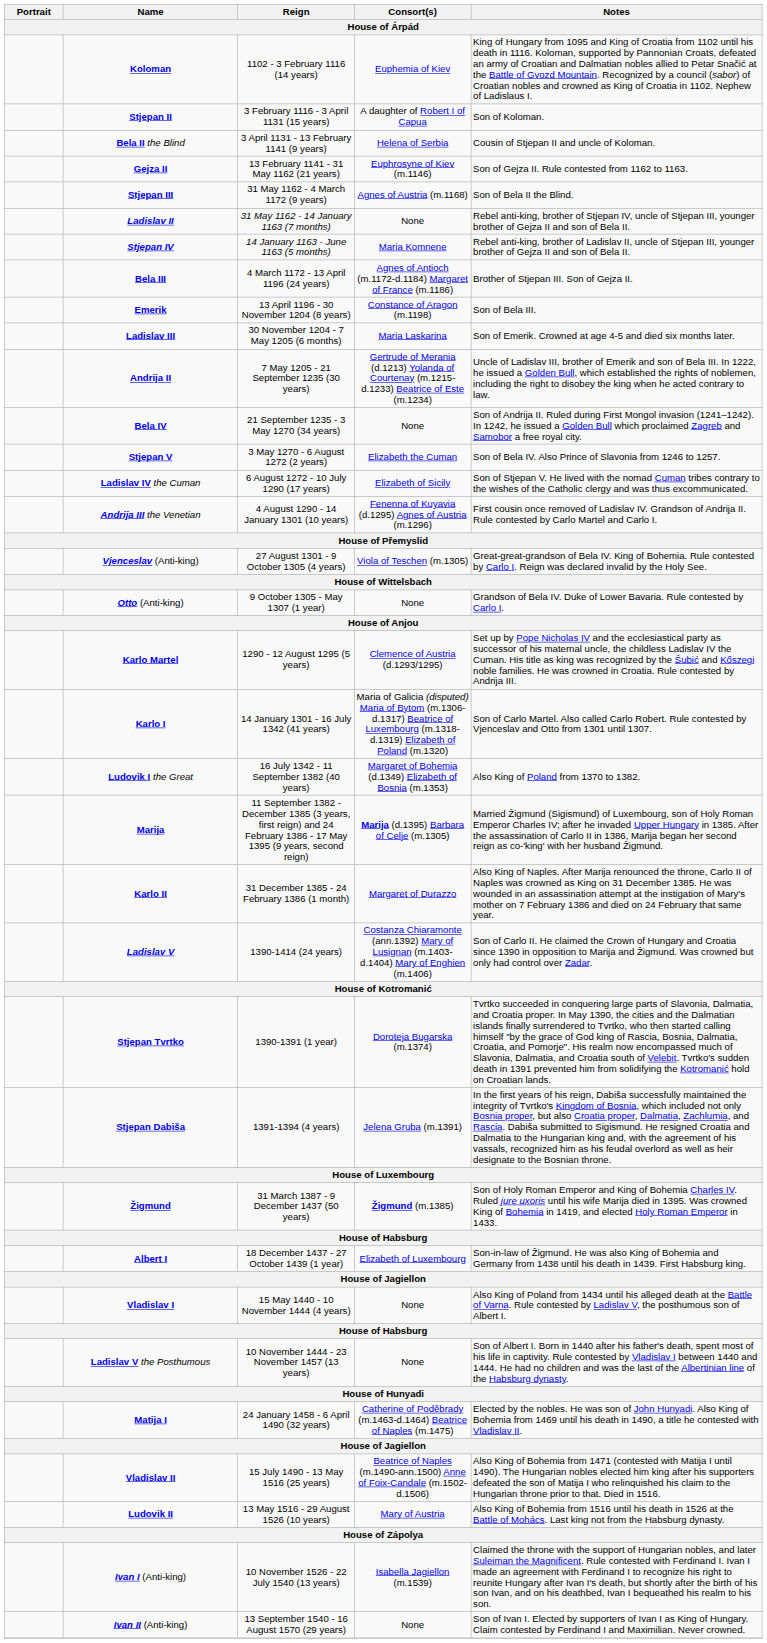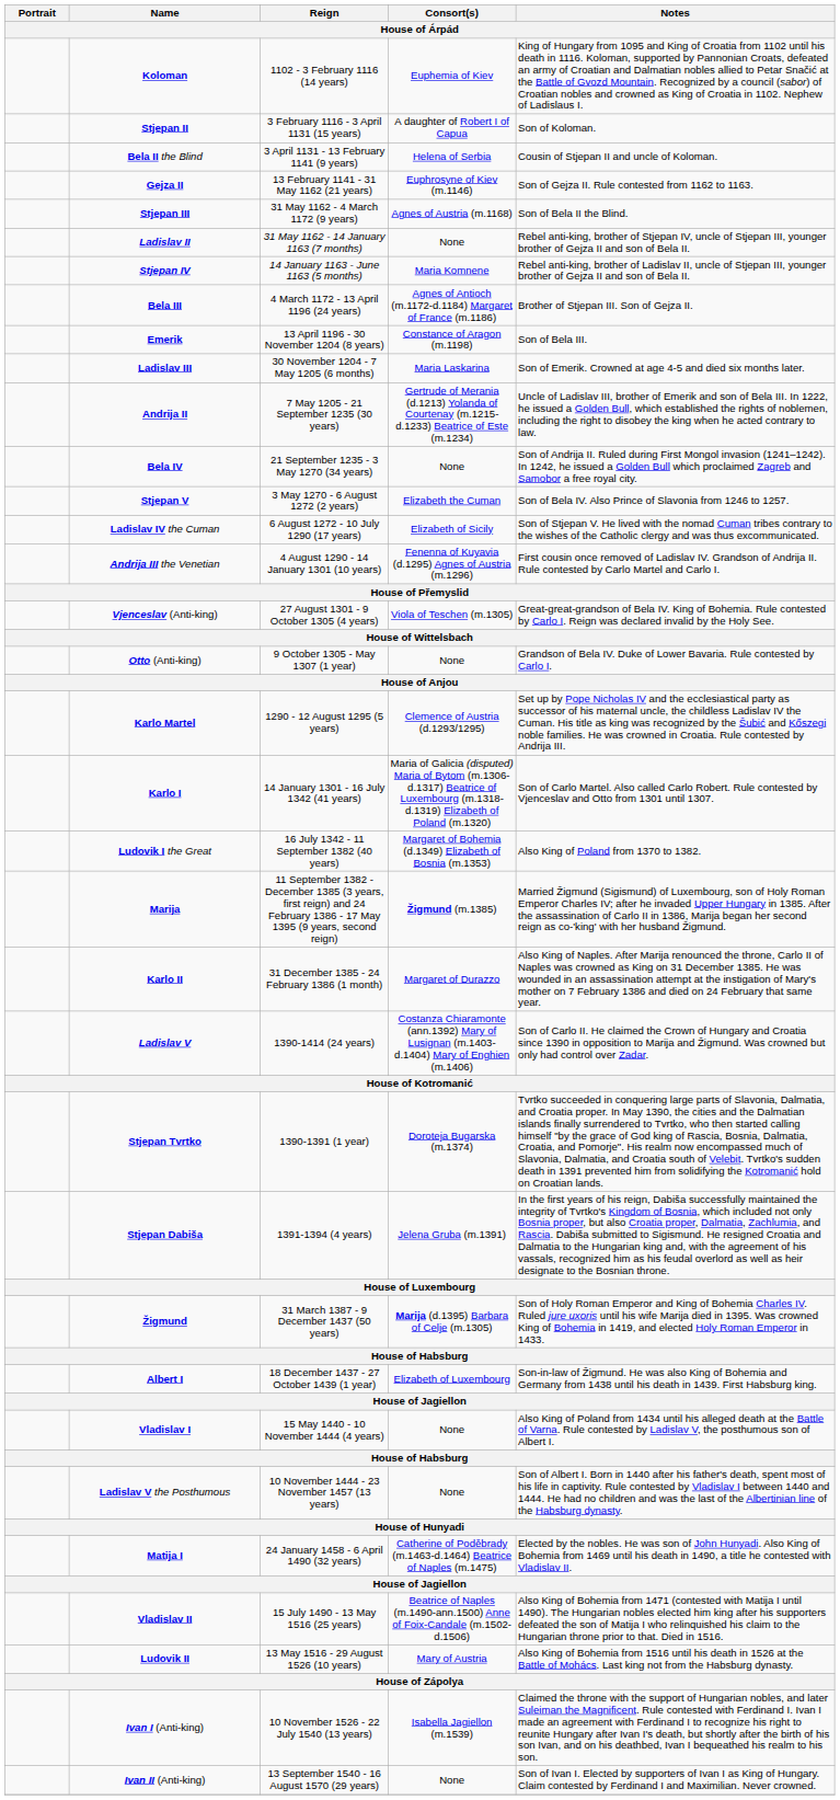 <table class="wikitable" style="text-align:center" width=100%>
 <tr>
 <th width=5%>Portrait</th>
 <th width=15%>Name</th>
 <th width=10%>Reign</th>
 <th width=10%>Consort(s)</th>
 <th width=25%>Notes</th>
 </tr>
 <tr>
 <th colspan="5">House of Árpád</th>
 </tr>
 <tr>
 <td></td>
 <td><strong><a href='#'>Koloman</a></strong></td>
 <td>1102 - 3 February 1116 (14 years)</td>
 <td><a href='#'>Euphemia of Kiev</a></td>
 <td align="left">King of Hungary from 1095 and King of Croatia from 1102 until his death in 1116. Koloman, supported by Pannonian Croats, defeated an army of Croatian and Dalmatian nobles allied to Petar Snačić at the <a href='#'>Battle of Gvozd Mountain</a>. Recognized by a council (<em>sabor</em>) of Croatian nobles and crowned as King of Croatia in 1102. Nephew of Ladislaus I.</td>
 </tr>
 <tr>
 <td></td>
 <td><strong><a href='#'>Stjepan II</a></strong></td>
 <td>3 February 1116 - 3 April 1131 (15 years)</td>
 <td>A daughter of <a href='#'>Robert I of Capua</a></td>
 <td align="left">Son of Koloman.</td>
 </tr>
 <tr>
 <td></td>
 <td><strong><a href='#'>Bela II</a></strong> <em>the Blind</em></td>
 <td>3 April 1131 - 13 February 1141 (9 years)</td>
 <td><a href='#'>Helena of Serbia</a></td>
 <td align="left">Cousin of Stjepan II and uncle of Koloman.</td>
 </tr>
 <tr>
 <td></td>
 <td><strong><a href='#'>Gejza II</a></strong></td>
 <td>13 February 1141 - 31 May 1162 (21 years)</td>
 <td><a href='#'>Euphrosyne of Kiev</a> (m.1146)</td>
 <td align="left">Son of Gejza II. Rule contested from 1162 to 1163.</td>
 </tr>
 <tr>
 <td></td>
 <td><strong><a href='#'>Stjepan III</a></strong></td>
 <td>31 May 1162 - 4 March 1172 (9 years)</td>
 <td><a href='#'>Agnes of Austria</a> (m.1168)</td>
 <td align="left">Son of Bela II the Blind.</td>
 </tr>
 <tr>
 <td></td>
 <td><strong><a href='#'><em>Ladislav II</em></a></strong></td>
 <td><em>31 May 1162 - 14 January 1163 (7 months)</em></td>
 <td>None</td>
 <td align="left">Rebel anti-king, brother of Stjepan IV, uncle of Stjepan III, younger brother of Gejza II and son of Bela II.</td>
 </tr>
 <tr>
 <td></td>
 <td><strong><a href='#'><em>Stjepan IV</em></a></strong></td>
 <td><em>14 January 1163 - June 1163 (5 months)</em></td>
 <td><a href='#'>Maria Komnene</a></td>
 <td align="left">Rebel anti-king, brother of Ladislav II, uncle of Stjepan III, younger brother of Gejza II and son of Bela II.</td>
 </tr>
 <tr>
 <td></td>
 <td><strong><a href='#'>Bela III</a></strong></td>
 <td>4 March 1172 - 13 April 1196 (24 years)</td>
 <td><a href='#'>Agnes of Antioch</a> (m.1172-d.1184) <a href='#'>Margaret of France</a> (m.1186)</td>
 <td align="left">Brother of Stjepan III. Son of Gejza II.</td>
 </tr>
 <tr>
 <td></td>
 <td><strong><a href='#'>Emerik</a></strong></td>
 <td>13 April 1196 - 30 November 1204 (8 years)</td>
 <td><a href='#'>Constance of Aragon</a> (m.1198)</td>
 <td align="left">Son of Bela III.</td>
 </tr>
 <tr>
 <td></td>
 <td><strong><a href='#'>Ladislav III</a></strong></td>
 <td>30 November 1204 - 7 May 1205 (6 months)</td>
 <td><a href='#'>Maria Laskarina</a></td>
 <td align="left">Son of Emerik. Crowned at age 4-5 and died six months later.</td>
 </tr>
 <tr>
 <td></td>
 <td><strong><a href='#'>Andrija II</a></strong></td>
 <td>7 May 1205 - 21 September 1235 (30 years)</td>
 <td><a href='#'>Gertrude of Merania</a> (d.1213) <a href='#'>Yolanda of Courtenay</a> (m.1215-d.1233) <a href='#'>Beatrice of Este</a> (m.1234)</td>
 <td align="left">Uncle of Ladislav III, brother of Emerik and son of Bela III. In 1222, he issued a <a href='#'>Golden Bull</a>, which established the rights of noblemen, including the right to disobey the king when he acted contrary to law.</td>
 </tr>
 <tr>
 <td></td>
 <td><strong><a href='#'>Bela IV</a></strong></td>
 <td>21 September 1235 - 3 May 1270 (34 years)</td>
 <td>None</td>
 <td align="left">Son of Andrija II. Ruled during First Mongol invasion (1241–1242). In 1242, he issued a <a href='#'>Golden Bull</a> which proclaimed <a href='#'>Zagreb</a> and <a href='#'>Samobor</a> a free royal city.</td>
 </tr>
 <tr>
 <td></td>
 <td><strong><a href='#'>Stjepan V</a></strong></td>
 <td>3 May 1270 - 6 August 1272 (2 years)</td>
 <td><a href='#'>Elizabeth the Cuman</a></td>
 <td align="left">Son of Bela IV. Also Prince of Slavonia from 1246 to 1257.</td>
 </tr>
 <tr>
 <td></td>
 <td><strong><a href='#'>Ladislav IV</a></strong> <em>the Cuman</em></td>
 <td>6 August 1272 - 10 July 1290 (17 years)</td>
 <td><a href='#'>Elizabeth of Sicily</a></td>
 <td align="left">Son of Stjepan V. He lived with the nomad <a href='#'>Cuman</a> tribes contrary to the wishes of the Catholic clergy and was thus excommunicated.</td>
 </tr>
 <tr>
 <td></td>
 <td><strong><em><a href='#'>Andrija III</a></em></strong> <em>the Venetian</em></td>
 <td>4 August 1290 - 14 January 1301 (10 years)</td>
 <td><a href='#'>Fenenna of Kuyavia</a> (d.1295)  <a href='#'>Agnes of Austria</a> (m.1296)</td>
 <td align="left">First cousin once removed of Ladislav IV. Grandson of Andrija II. Rule contested by Carlo Martel and Carlo I.</td>
 </tr>
 <tr>
 <th colspan="5" width="5%">House of Přemyslid</th>
 </tr>
 <tr>
 <td></td>
 <td><strong><a href='#'><em>Vjenceslav</em></a></strong> (Anti-king)</td>
 <td>27 August 1301 - 9 October 1305 (4 years)</td>
 <td><a href='#'>Viola of Teschen</a> (m.1305)</td>
 <td align="left">Great-great-grandson of Bela IV. King of Bohemia. Rule contested by <a href='#'>Carlo I</a>. Reign was declared invalid by the Holy See.</td>
 </tr>
 <tr>
 <th colspan="5" width="5%">House of Wittelsbach</th>
 </tr>
 <tr>
 <td></td>
 <td><strong><a href='#'><em>Otto</em></a></strong> (Anti-king)</td>
 <td>9 October 1305 - May 1307 (1 year)</td>
 <td>None</td>
 <td align="left">Grandson of Bela IV. Duke of Lower Bavaria. Rule contested by <a href='#'>Carlo I</a>.</td>
 </tr>
 <tr>
 <th colspan="5" width="5%">House of Anjou</th>
 </tr>
 <tr>
 <td></td>
 <td><strong><a href='#'>Karlo Martel</a></strong></td>
 <td>1290 - 12 August 1295 (5 years)</td>
 <td><a href='#'>Clemence of Austria</a> (d.1293/1295)</td>
 <td align="left">Set up by <a href='#'>Pope Nicholas IV</a> and the ecclesiastical party as successor of his maternal uncle, the childless Ladislav IV the Cuman. His title as king was recognized by the <a href='#'>Šubić</a> and <a href='#'>Kőszegi</a> noble families. He was crowned in Croatia. Rule contested by Andrija III.</td>
 </tr>
 <tr>
 <td></td>
 <td><strong><a href='#'>Karlo I</a></strong></td>
 <td>14 January 1301 - 16 July 1342 (41 years)</td>
 <td>Maria of Galicia <em>(disputed)</em> <a href='#'>Maria of Bytom</a> (m.1306-d.1317) <a href='#'>Beatrice of Luxembourg</a> (m.1318-d.1319) <a href='#'>Elizabeth of Poland</a> (m.1320)</td>
 <td align="left">Son of Carlo Martel. Also called Carlo Robert. Rule contested by Vjenceslav and Otto from 1301 until 1307.</td>
 </tr>
 <tr>
 <td></td>
 <td><strong><a href='#'>Ludovik I</a></strong> <em>the Great</em></td>
 <td>16 July 1342 - 11 September 1382 (40 years)</td>
 <td><a href='#'>Margaret of Bohemia</a> (d.1349) <a href='#'>Elizabeth of Bosnia</a> (m.1353)</td>
 <td align="left">Also King of <a href='#'>Poland</a> from 1370 to 1382.</td>
 </tr>
 <tr>
 <td></td>
 <td><strong><a href='#'>Marija</a></strong></td>
 <td>11 September 1382 - December 1385 (3 years, first reign) and 24 February 1386 - 17 May 1395 (9 years, second reign)</td>
-<td><strong><a href='#'>Marija</a></strong> (d.1395) <a href='#'>Barbara of Celje</a> (m.1305)</td>
+<td><a href='#'><strong>Žigmund</strong></a> (m.1385)</td>
 <td align="left">Married Žigmund (Sigismund) of Luxembourg, son of Holy Roman Emperor Charles IV; after he invaded <a href='#'>Upper Hungary</a> in 1385.  After the assassination of Carlo II in 1386, Marija began her second reign as co-'king' with her husband Žigmund.</td>
 </tr>
 <tr>
 <td></td>
 <td><strong><a href='#'>Karlo II</a></strong></td>
 <td>31 December 1385 - 24 February 1386 (1 month)</td>
 <td><a href='#'>Margaret of Durazzo</a></td>
 <td align="left">Also King of Naples. After Marija renounced the throne, Carlo II of Naples was crowned as King on 31 December 1385. He was wounded in an assassination attempt at the instigation of Mary's mother on 7 February 1386 and died on 24 February that same year.</td>
 </tr>
 <tr>
 <td></td>
 <td><strong><a href='#'><em>Ladislav V</em></a></strong></td>
 <td>1390-1414 (24 years)</td>
 <td><a href='#'>Costanza Chiaramonte</a> (ann.1392) <a href='#'>Mary of Lusignan</a> (m.1403-d.1404) <a href='#'>Mary of Enghien</a> (m.1406)</td>
 <td align="left">Son of Carlo II. He claimed the Crown of Hungary and Croatia since 1390 in opposition to Marija and Žigmund. Was crowned but only had control over <a href='#'>Zadar</a>.</td>
 </tr>
 <tr>
 <th colspan="5" width="5%">House of Kotromanić</th>
 </tr>
 <tr>
 <td></td>
 <td><strong><a href='#'>Stjepan Tvrtko</a></strong></td>
 <td>1390-1391 (1 year)</td>
 <td><a href='#'>Doroteja Bugarska</a> (m.1374)</td>
 <td align="left">Tvrtko succeeded in conquering large parts of Slavonia, Dalmatia, and Croatia proper. In May 1390, the cities and the Dalmatian islands finally surrendered to Tvrtko, who then started calling himself "by the grace of God king of Rascia, Bosnia, Dalmatia, Croatia, and Pomorje". His realm now encompassed much of Slavonia, Dalmatia, and Croatia south of <a href='#'>Velebit</a>. Tvrtko's sudden death in 1391 prevented him from solidifying the <a href='#'>Kotromanić</a> hold on Croatian lands.</td>
 </tr>
 <tr>
 <td></td>
 <td><a href='#'><strong>Stjepan Dabiša</strong></a></td>
 <td>1391-1394 (4 years)</td>
 <td><a href='#'>Jelena Gruba</a> (m.1391)</td>
 <td align="left">In the first years of his reign, Dabiša successfully maintained the integrity of Tvrtko's <a href='#'>Kingdom of Bosnia</a>, which included not only <a href='#'>Bosnia proper</a>, but also <a href='#'>Croatia proper</a>, <a href='#'>Dalmatia</a>, <a href='#'>Zachlumia</a>, and <a href='#'>Rascia</a>. Dabiša submitted to Sigismund. He resigned Croatia and Dalmatia to the Hungarian king and, with the agreement of his vassals, recognized him as his feudal overlord as well as heir designate to the Bosnian throne.</td>
 </tr>
 <tr>
 <th colspan="5" width="5%">House of Luxembourg</th>
 </tr>
 <tr>
 <td></td>
 <td><strong><a href='#'>Žigmund</a></strong></td>
 <td>31 March 1387 - 9 December 1437 (50 years)</td>
-<td><a href='#'><strong>Žigmund</strong></a> (m.1385)</td>
+<td><strong><a href='#'>Marija</a></strong> (d.1395) <a href='#'>Barbara of Celje</a> (m.1305)</td>
 <td align="left">Son of Holy Roman Emperor and King of Bohemia <a href='#'>Charles IV</a>. Ruled <em><a href='#'>jure uxoris</a></em> until his wife Marija died in 1395. Was crowned King of <a href='#'>Bohemia</a> in 1419, and elected <a href='#'>Holy Roman Emperor</a> in 1433.</td>
 </tr>
 <tr>
 <th colspan="5" width="5%">House of Habsburg</th>
 </tr>
 <tr>
 <td></td>
 <td><strong><a href='#'>Albert I</a></strong></td>
 <td>18 December 1437 - 27 October 1439 (1 year)</td>
 <td><a href='#'>Elizabeth of Luxembourg</a></td>
 <td align="left">Son-in-law of Žigmund. He was also King of Bohemia and Germany from 1438 until his death in 1439. First Habsburg king.</td>
 </tr>
 <tr>
 <th colspan="5" width="5%">House of Jagiellon</th>
 </tr>
 <tr>
 <td></td>
 <td><strong><a href='#'>Vladislav I</a></strong></td>
 <td>15 May 1440 - 10 November 1444 (4 years)</td>
 <td>None</td>
 <td align="left">Also King of Poland from 1434 until his alleged death at the <a href='#'>Battle of Varna</a>. Rule contested by <a href='#'>Ladislav V</a>, the posthumous son of Albert I.</td>
 </tr>
 <tr>
 <th colspan="5" width="5%">House of Habsburg</th>
 </tr>
 <tr>
 <td></td>
 <td><strong><a href='#'>Ladislav V</a></strong> <em>the Posthumous</em></td>
 <td>10 November 1444 - 23 November 1457 (13 years)</td>
 <td>None</td>
 <td align="left">Son of Albert I. Born in 1440 after his father's death, spent most of his life in captivity. Rule contested by <a href='#'>Vladislav I</a> between 1440 and 1444. He had no children and was the last of the <a href='#'>Albertinian line</a> of the <a href='#'>Habsburg dynasty</a>.</td>
 </tr>
 <tr>
 <th colspan="5" width="5%">House of Hunyadi</th>
 </tr>
 <tr>
 <td></td>
 <td><strong><a href='#'>Matija I</a></strong></td>
 <td>24 January 1458 - 6 April 1490 (32 years)</td>
 <td><a href='#'>Catherine of Poděbrady</a> (m.1463-d.1464) <a href='#'>Beatrice of Naples</a> (m.1475)</td>
 <td align="left">Elected by the nobles. He was son of <a href='#'>John Hunyadi</a>. Also King of Bohemia from 1469 until his death in 1490, a title he contested with <a href='#'>Vladislav II</a>.</td>
 </tr>
 <tr>
 <th colspan="5" width="5%">House of Jagiellon</th>
 </tr>
 <tr>
 <td></td>
 <td><strong><a href='#'>Vladislav II</a></strong></td>
 <td>15 July 1490 - 13 May 1516 (25 years)</td>
 <td><a href='#'>Beatrice of Naples</a> (m.1490-ann.1500) <a href='#'>Anne of Foix-Candale</a> (m.1502-d.1506)</td>
 <td align="left">Also King of Bohemia from 1471 (contested with Matija I until 1490). The Hungarian nobles elected him king after his supporters defeated the son of Matija I who relinquished his claim to the Hungarian throne prior to that. Died in 1516.</td>
 </tr>
 <tr>
 <td></td>
 <td><strong><a href='#'>Ludovik II</a></strong></td>
 <td>13 May 1516 - 29 August 1526 (10 years)</td>
 <td><a href='#'>Mary of Austria</a></td>
 <td align="left">Also King of Bohemia from 1516 until his death in 1526 at the <a href='#'>Battle of Mohács</a>. Last king not from the Habsburg dynasty.</td>
 </tr>
 <tr>
 <th colspan="5" width="5%">House of Zápolya</th>
 </tr>
 <tr>
 <td></td>
 <td><strong><em><a href='#'>Ivan I</a></em></strong> (Anti-king)</td>
 <td>10 November 1526 - 22 July 1540 (13 years)</td>
 <td><a href='#'>Isabella Jagiellon</a> (m.1539)</td>
 <td align="left">Claimed the throne with the support of Hungarian nobles, and later <a href='#'>Suleiman the Magnificent</a>. Rule contested with Ferdinand I. Ivan I made an agreement with Ferdinand I to recognize his right to reunite Hungary after Ivan I's death, but shortly after  the birth of his son Ivan, and on his deathbed, Ivan I bequeathed his realm to his son.</td>
 </tr>
 <tr>
 <td></td>
 <td><strong><em><a href='#'>Ivan II</a></em></strong> (Anti-king)</td>
 <td>13 September 1540 - 16 August 1570 (29 years)</td>
 <td>None</td>
 <td align="left">Son of Ivan I. Elected by supporters of Ivan I as King of Hungary. Claim contested by Ferdinand I and Maximilian. Never crowned.</td>
 </tr>
 <tr>
 </tr>
 </table>
